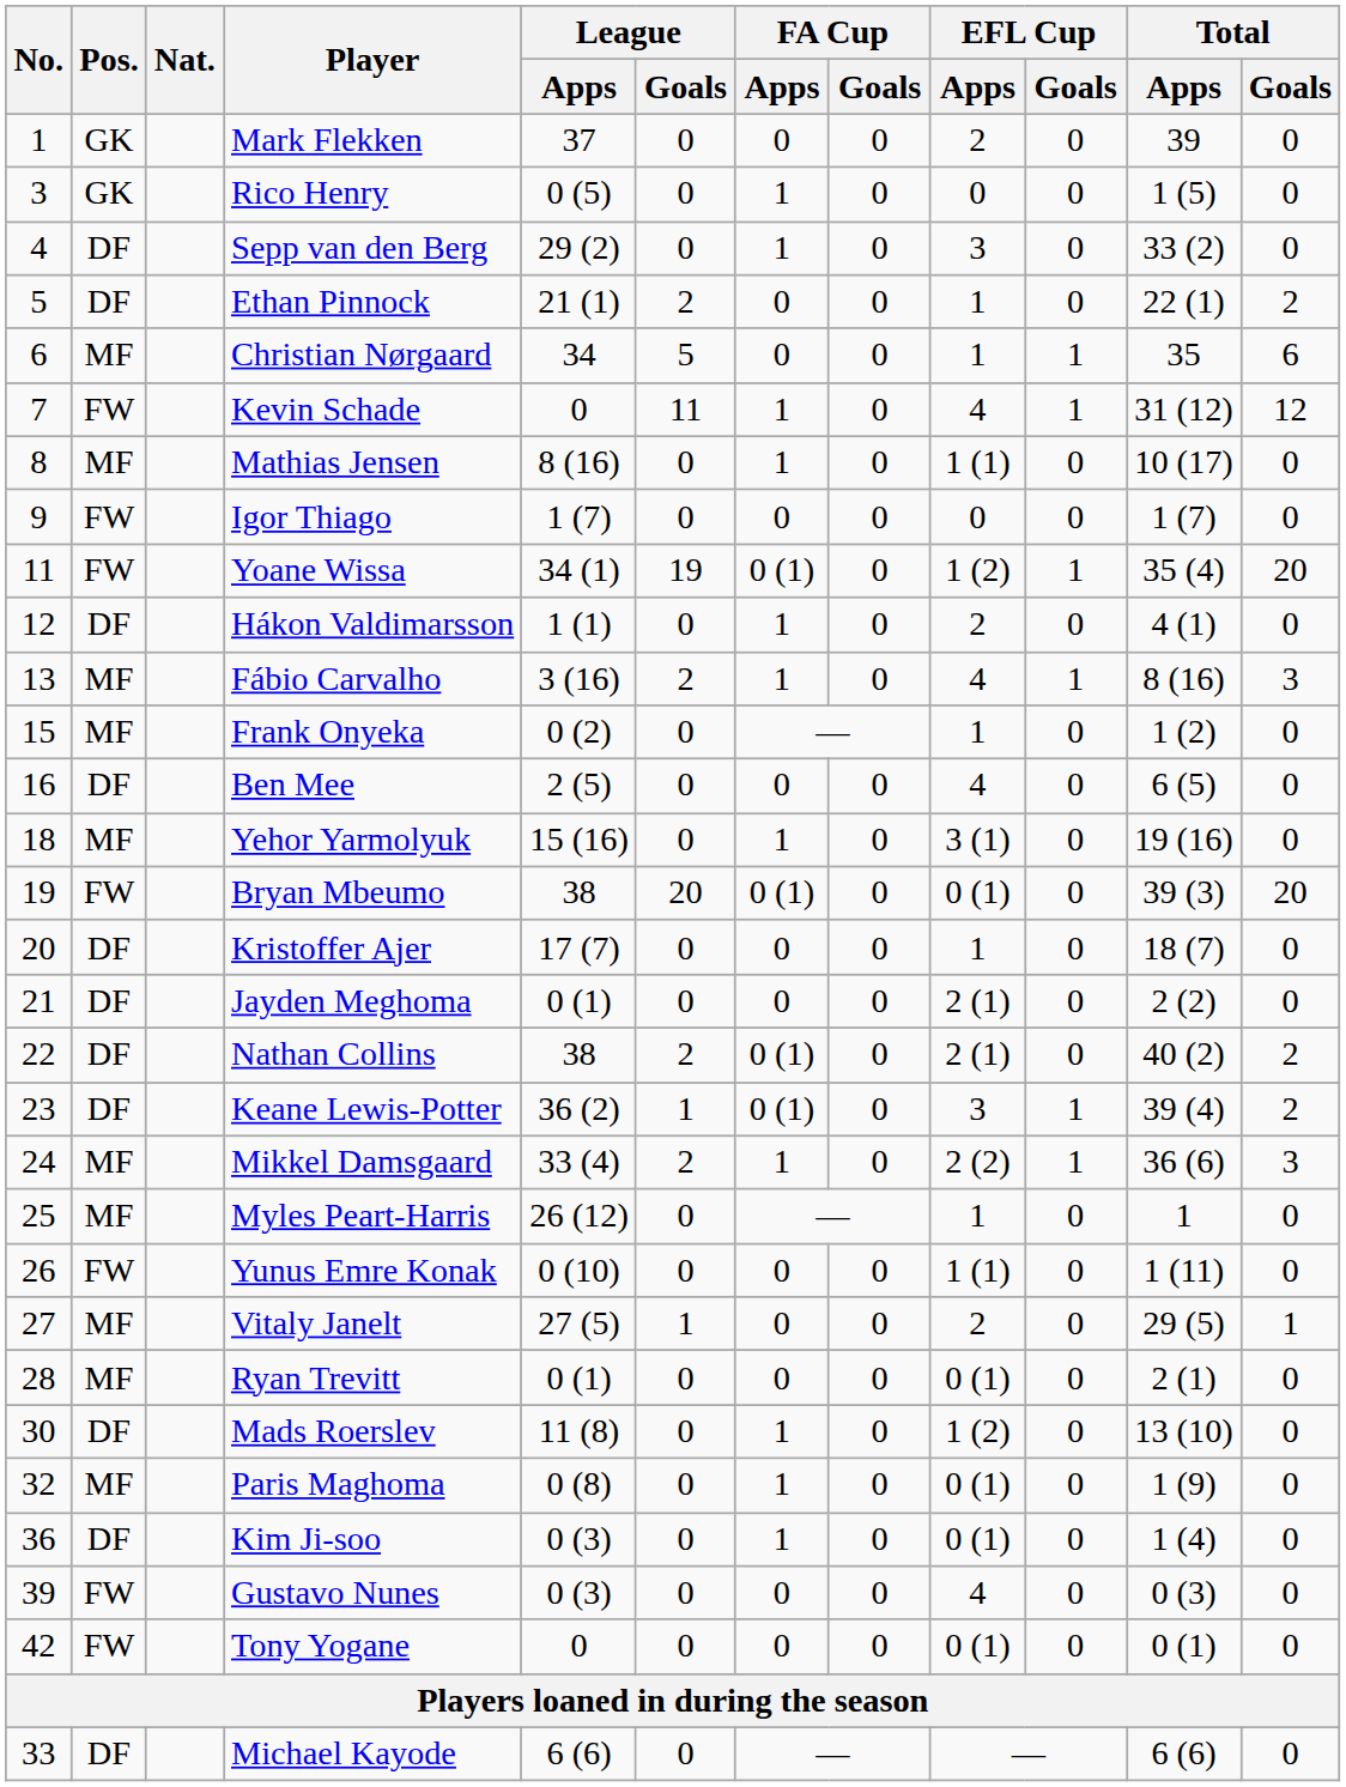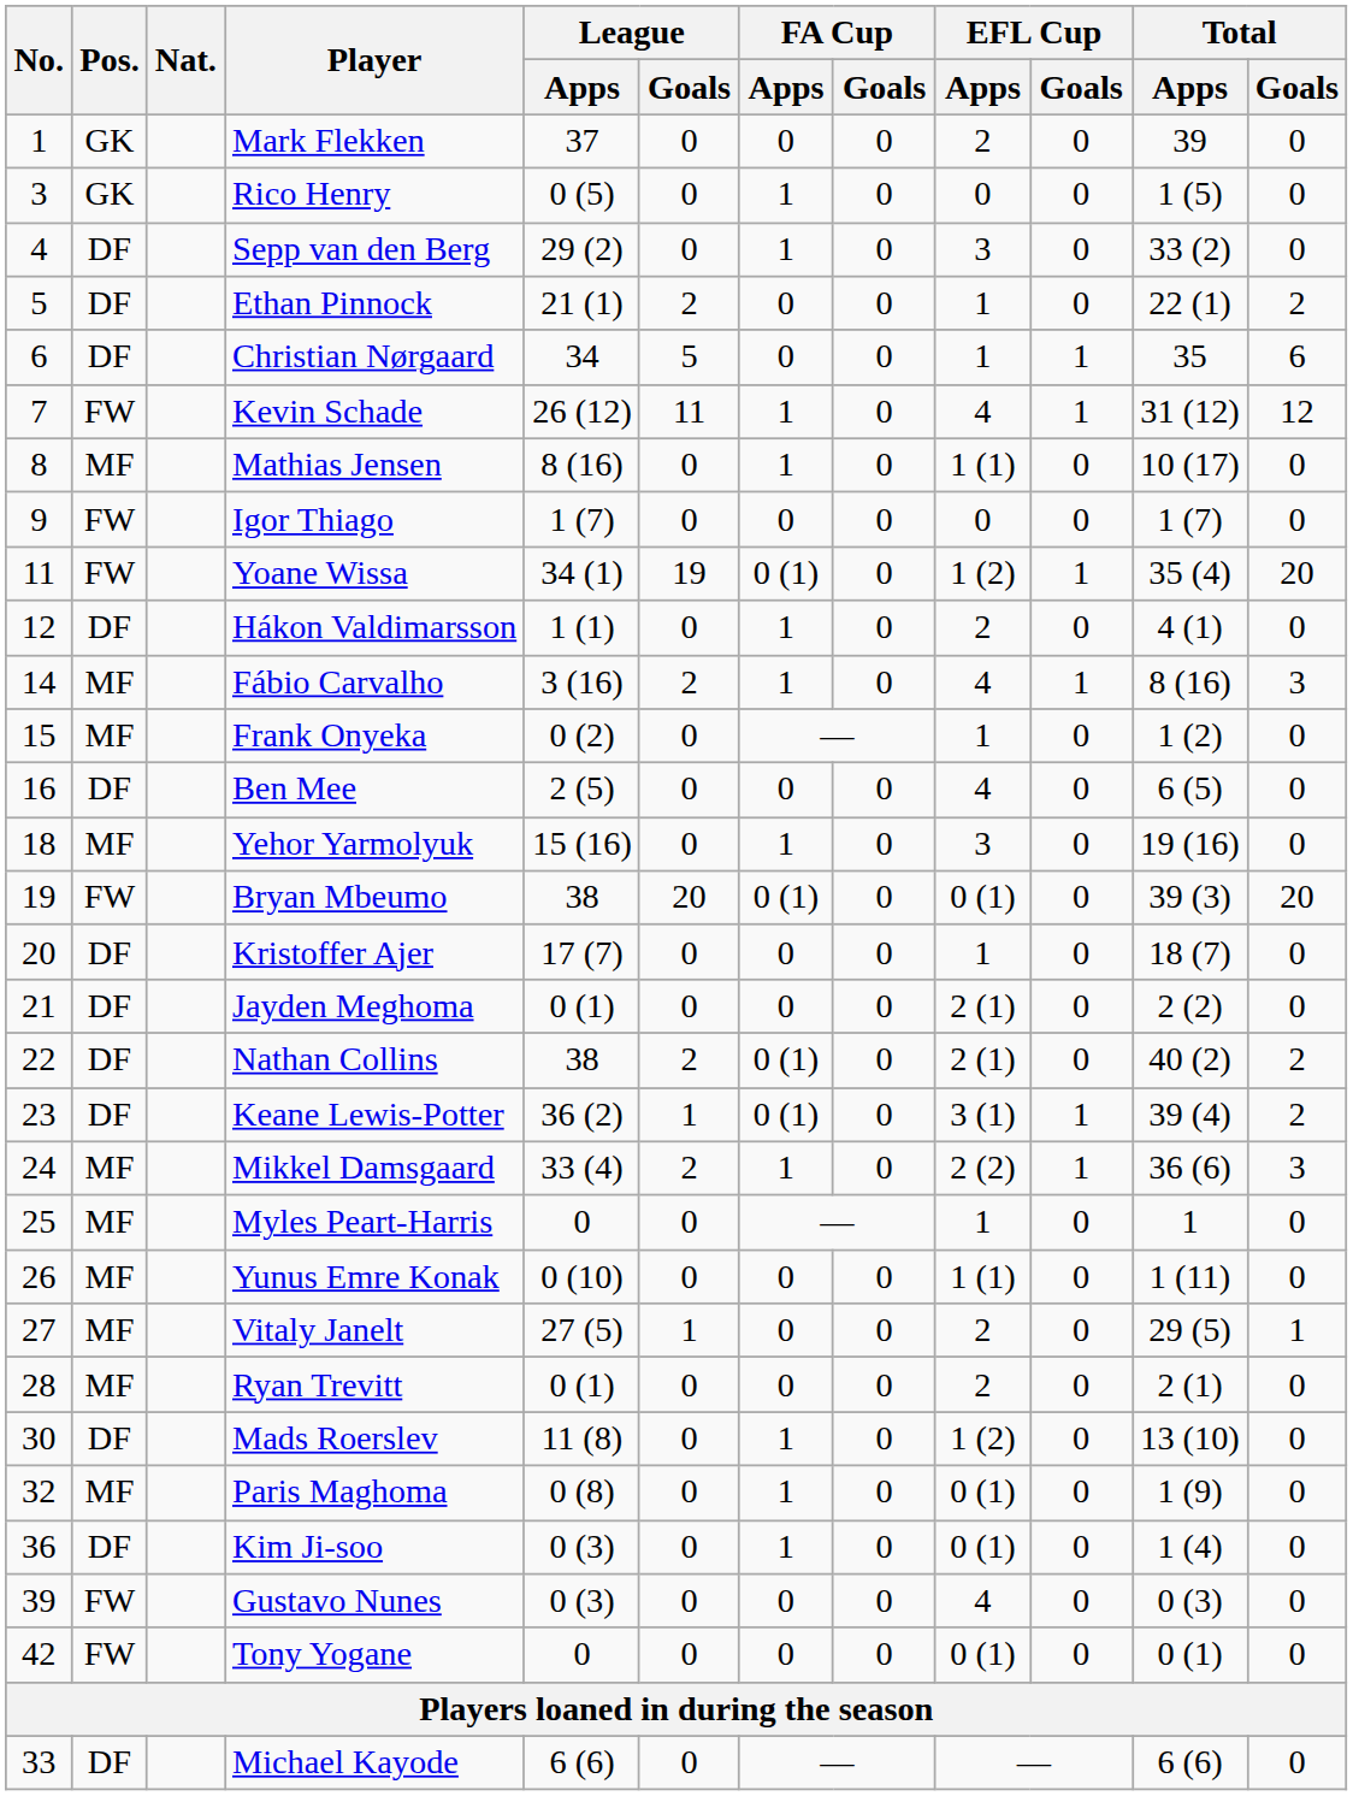 <table class="wikitable sortable" style="text-align:center">
 <tr>
 <th rowspan="2">No.</th>
 <th rowspan="2">Pos.</th>
 <th rowspan="2">Nat.</th>
 <th rowspan="2">Player</th>
 <th colspan="2" style="width:85px;">League</th>
 <th colspan="2" style="width:85px;">FA Cup</th>
 <th colspan="2" style="width:85px;">EFL Cup</th>
 <th colspan="2" style="width:85px;">Total</th>
 </tr>
 <tr>
 <th>Apps</th>
 <th>Goals</th>
 <th>Apps</th>
 <th>Goals</th>
 <th>Apps</th>
 <th>Goals</th>
 <th>Apps</th>
 <th>Goals</th>
 </tr>
 <tr>
 <td>1</td>
 <td>GK</td>
 <td></td>
 <td style="text-align:left;"><a href='#'>Mark Flekken</a></td>
 <td>37</td>
 <td>0</td>
 <td>0</td>
 <td>0</td>
 <td>2</td>
 <td>0</td>
 <td>39</td>
 <td>0</td>
 </tr>
 <tr>
 <td>3</td>
 <td>GK</td>
 <td></td>
 <td style="text-align:left;"><a href='#'>Rico Henry</a></td>
 <td>0 (5)</td>
 <td>0</td>
 <td>1</td>
 <td>0</td>
 <td>0</td>
 <td>0</td>
 <td>1 (5)</td>
 <td>0</td>
 </tr>
 <tr>
 <td>4</td>
 <td>DF</td>
 <td></td>
 <td style="text-align:left;"><a href='#'>Sepp van den Berg</a></td>
 <td>29 (2)</td>
 <td>0</td>
 <td>1</td>
 <td>0</td>
 <td>3</td>
 <td>0</td>
 <td>33 (2)</td>
 <td>0</td>
 </tr>
 <tr>
 <td>5</td>
 <td>DF</td>
 <td></td>
 <td style="text-align:left;"><a href='#'>Ethan Pinnock</a></td>
 <td>21 (1)</td>
 <td>2</td>
 <td>0</td>
 <td>0</td>
 <td>1</td>
 <td>0</td>
 <td>22 (1)</td>
 <td>2</td>
 </tr>
 <tr>
 <td>6</td>
-<td>MF</td>
+<td>DF</td>
 <td></td>
 <td style="text-align:left;"><a href='#'>Christian Nørgaard</a></td>
 <td>34</td>
 <td>5</td>
 <td>0</td>
 <td>0</td>
 <td>1</td>
 <td>1</td>
 <td>35</td>
 <td>6</td>
 </tr>
 <tr>
 <td>7</td>
 <td>FW</td>
 <td></td>
 <td style="text-align:left;"><a href='#'>Kevin Schade</a></td>
-<td>0</td>
+<td>26 (12)</td>
 <td>11</td>
 <td>1</td>
 <td>0</td>
 <td>4</td>
 <td>1</td>
 <td>31 (12)</td>
 <td>12</td>
 </tr>
 <tr>
 <td>8</td>
 <td>MF</td>
 <td></td>
 <td style="text-align:left;"><a href='#'>Mathias Jensen</a></td>
 <td>8 (16)</td>
 <td>0</td>
 <td>1</td>
 <td>0</td>
 <td>1 (1)</td>
 <td>0</td>
 <td>10 (17)</td>
 <td>0</td>
 </tr>
 <tr>
 <td>9</td>
 <td>FW</td>
 <td></td>
 <td style="text-align:left;"><a href='#'>Igor Thiago</a></td>
 <td>1 (7)</td>
 <td>0</td>
 <td>0</td>
 <td>0</td>
 <td>0</td>
 <td>0</td>
 <td>1 (7)</td>
 <td>0</td>
 </tr>
 <tr>
 <td>11</td>
 <td>FW</td>
 <td></td>
 <td style="text-align:left;"><a href='#'>Yoane Wissa</a></td>
 <td>34 (1)</td>
 <td>19</td>
 <td>0 (1)</td>
 <td>0</td>
 <td>1 (2)</td>
 <td>1</td>
 <td>35 (4)</td>
 <td>20</td>
 </tr>
 <tr>
 <td>12</td>
 <td>DF</td>
 <td></td>
 <td style="text-align:left;"><a href='#'>Hákon Valdimarsson</a></td>
 <td>1 (1)</td>
 <td>0</td>
 <td>1</td>
 <td>0</td>
 <td>2</td>
 <td>0</td>
 <td>4 (1)</td>
 <td>0</td>
 </tr>
 <tr>
-<td>13</td>
+<td>14</td>
 <td>MF</td>
 <td></td>
 <td style="text-align:left;"><a href='#'>Fábio Carvalho</a></td>
 <td>3 (16)</td>
 <td>2</td>
 <td>1</td>
 <td>0</td>
 <td>4</td>
 <td>1</td>
 <td>8 (16)</td>
 <td>3</td>
 </tr>
 <tr>
 <td>15</td>
 <td>MF</td>
 <td></td>
 <td style="text-align:left;"><a href='#'>Frank Onyeka</a></td>
 <td>0 (2)</td>
 <td>0</td>
 <td colspan="2">―</td>
 <td>1</td>
 <td>0</td>
 <td>1 (2)</td>
 <td>0</td>
 </tr>
 <tr>
 <td>16</td>
 <td>DF</td>
 <td></td>
 <td style="text-align:left;"><a href='#'>Ben Mee</a></td>
 <td>2 (5)</td>
 <td>0</td>
 <td>0</td>
 <td>0</td>
 <td>4</td>
 <td>0</td>
 <td>6 (5)</td>
 <td>0</td>
 </tr>
 <tr>
 <td>18</td>
 <td>MF</td>
 <td></td>
 <td style="text-align:left;"><a href='#'>Yehor Yarmolyuk</a></td>
 <td>15 (16)</td>
 <td>0</td>
 <td>1</td>
 <td>0</td>
-<td>3 (1)</td>
+<td>3</td>
 <td>0</td>
 <td>19 (16)</td>
 <td>0</td>
 </tr>
 <tr>
 <td>19</td>
 <td>FW</td>
 <td></td>
 <td style="text-align:left;"><a href='#'>Bryan Mbeumo</a></td>
 <td>38</td>
 <td>20</td>
 <td>0 (1)</td>
 <td>0</td>
 <td>0 (1)</td>
 <td>0</td>
 <td>39 (3)</td>
 <td>20</td>
 </tr>
 <tr>
 <td>20</td>
 <td>DF</td>
 <td></td>
 <td style="text-align:left;"><a href='#'>Kristoffer Ajer</a></td>
 <td>17 (7)</td>
 <td>0</td>
 <td>0</td>
 <td>0</td>
 <td>1</td>
 <td>0</td>
 <td>18 (7)</td>
 <td>0</td>
 </tr>
 <tr>
 <td>21</td>
 <td>DF</td>
 <td></td>
 <td style="text-align:left;"><a href='#'>Jayden Meghoma</a></td>
 <td>0 (1)</td>
 <td>0</td>
 <td>0</td>
 <td>0</td>
 <td>2 (1)</td>
 <td>0</td>
 <td>2 (2)</td>
 <td>0</td>
 </tr>
 <tr>
 <td>22</td>
 <td>DF</td>
 <td></td>
 <td style="text-align:left;"><a href='#'>Nathan Collins</a></td>
 <td>38</td>
 <td>2</td>
 <td>0 (1)</td>
 <td>0</td>
 <td>2 (1)</td>
 <td>0</td>
 <td>40 (2)</td>
 <td>2</td>
 </tr>
 <tr>
 <td>23</td>
 <td>DF</td>
 <td></td>
 <td style="text-align:left;"><a href='#'>Keane Lewis-Potter</a></td>
 <td>36 (2)</td>
 <td>1</td>
 <td>0 (1)</td>
 <td>0</td>
-<td>3</td>
+<td>3 (1)</td>
 <td>1</td>
 <td>39 (4)</td>
 <td>2</td>
 </tr>
 <tr>
 <td>24</td>
 <td>MF</td>
 <td></td>
 <td style="text-align:left;"><a href='#'>Mikkel Damsgaard</a></td>
 <td>33 (4)</td>
 <td>2</td>
 <td>1</td>
 <td>0</td>
 <td>2 (2)</td>
 <td>1</td>
 <td>36 (6)</td>
 <td>3</td>
 </tr>
 <tr>
 <td>25</td>
 <td>MF</td>
 <td></td>
 <td style="text-align:left;"><a href='#'>Myles Peart-Harris</a></td>
-<td>26 (12)</td>
+<td>0</td>
 <td>0</td>
 <td colspan="2">―</td>
 <td>1</td>
 <td>0</td>
 <td>1</td>
 <td>0</td>
 </tr>
 <tr>
 <td>26</td>
-<td>FW</td>
+<td>MF</td>
 <td></td>
 <td style="text-align:left;"><a href='#'>Yunus Emre Konak</a></td>
 <td>0 (10)</td>
 <td>0</td>
 <td>0</td>
 <td>0</td>
 <td>1 (1)</td>
 <td>0</td>
 <td>1 (11)</td>
 <td>0</td>
 </tr>
 <tr>
 <td>27</td>
 <td>MF</td>
 <td></td>
 <td style="text-align:left;"><a href='#'>Vitaly Janelt</a></td>
 <td>27 (5)</td>
 <td>1</td>
 <td>0</td>
 <td>0</td>
 <td>2</td>
 <td>0</td>
 <td>29 (5)</td>
 <td>1</td>
 </tr>
 <tr>
 <td>28</td>
 <td>MF</td>
 <td></td>
 <td style="text-align:left;"><a href='#'>Ryan Trevitt</a></td>
 <td>0 (1)</td>
 <td>0</td>
 <td>0</td>
 <td>0</td>
-<td>0 (1)</td>
+<td>2</td>
 <td>0</td>
 <td>2 (1)</td>
 <td>0</td>
 </tr>
 <tr>
 <td>30</td>
 <td>DF</td>
 <td></td>
 <td style="text-align:left;"><a href='#'>Mads Roerslev</a></td>
 <td>11 (8)</td>
 <td>0</td>
 <td>1</td>
 <td>0</td>
 <td>1 (2)</td>
 <td>0</td>
 <td>13 (10)</td>
 <td>0</td>
 </tr>
 <tr>
 <td>32</td>
 <td>MF</td>
 <td></td>
 <td style="text-align:left;"><a href='#'>Paris Maghoma</a></td>
 <td>0 (8)</td>
 <td>0</td>
 <td>1</td>
 <td>0</td>
 <td>0 (1)</td>
 <td>0</td>
 <td>1 (9)</td>
 <td>0</td>
 </tr>
 <tr>
 <td>36</td>
 <td>DF</td>
 <td></td>
 <td style="text-align:left;"><a href='#'>Kim Ji-soo</a></td>
 <td>0 (3)</td>
 <td>0</td>
 <td>1</td>
 <td>0</td>
 <td>0 (1)</td>
 <td>0</td>
 <td>1 (4)</td>
 <td>0</td>
 </tr>
 <tr>
 <td>39</td>
 <td>FW</td>
 <td></td>
 <td style="text-align:left;"><a href='#'>Gustavo Nunes</a></td>
 <td>0 (3)</td>
 <td>0</td>
 <td>0</td>
 <td>0</td>
 <td>4</td>
 <td>0</td>
 <td>0 (3)</td>
 <td>0</td>
 </tr>
 <tr>
 <td>42</td>
 <td>FW</td>
 <td></td>
 <td style="text-align:left;"><a href='#'>Tony Yogane</a></td>
 <td>0</td>
 <td>0</td>
 <td>0</td>
 <td>0</td>
 <td>0 (1)</td>
 <td>0</td>
 <td>0 (1)</td>
 <td>0</td>
 </tr>
 <tr>
 <th colspan="12">Players loaned in during the season</th>
 </tr>
 <tr>
 <td>33</td>
 <td>DF</td>
 <td></td>
 <td style="text-align:left;"><a href='#'>Michael Kayode</a></td>
 <td>6 (6)</td>
 <td>0</td>
 <td colspan="2">―</td>
 <td colspan="2">―</td>
 <td>6 (6)</td>
 <td>0</td>
 </tr>
 </table>
